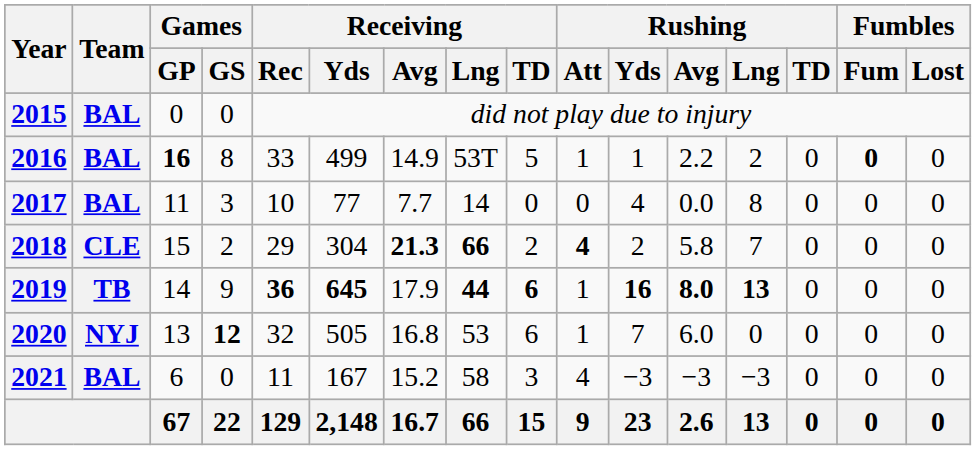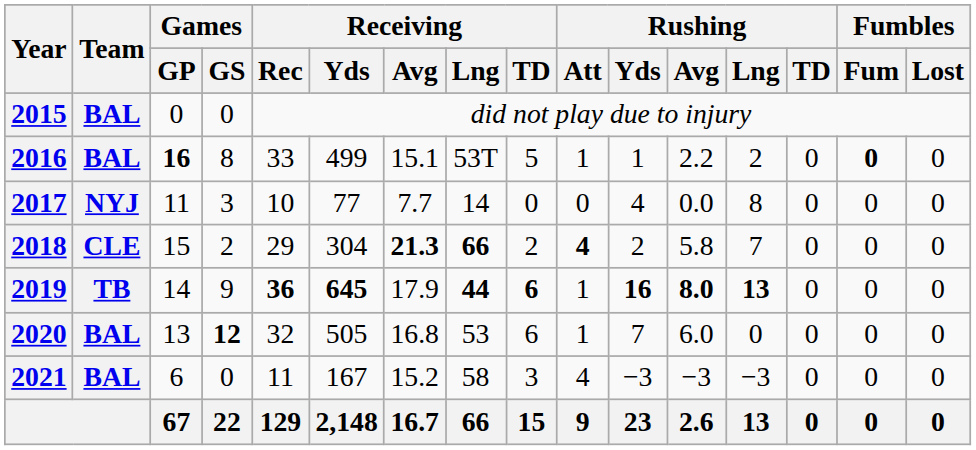 <table class=wikitable style="text-align:center;">
 <tr>
 <th rowspan="2">Year</th>
 <th rowspan="2">Team</th>
 <th colspan="2">Games</th>
 <th colspan="5">Receiving</th>
 <th colspan="5">Rushing</th>
 <th colspan="2">Fumbles</th>
 </tr>
 <tr>
 <th>GP</th>
 <th>GS</th>
 <th>Rec</th>
 <th>Yds</th>
 <th>Avg</th>
 <th>Lng</th>
 <th>TD</th>
 <th>Att</th>
 <th>Yds</th>
 <th>Avg</th>
 <th>Lng</th>
 <th>TD</th>
 <th>Fum</th>
 <th>Lost</th>
 </tr>
 <tr>
 <th><a href='#'>2015</a></th>
 <th><a href='#'>BAL</a></th>
 <td>0</td>
 <td>0</td>
 <td colspan="12"><em>did not play due to injury</em></td>
 </tr>
 <tr>
 <th><a href='#'>2016</a></th>
 <th><a href='#'>BAL</a></th>
 <td><strong>16</strong></td>
 <td>8</td>
 <td>33</td>
 <td>499</td>
-<td>14.9</td>
+<td>15.1</td>
 <td>53T</td>
 <td>5</td>
 <td>1</td>
 <td>1</td>
 <td>2.2</td>
 <td>2</td>
 <td>0</td>
 <td><strong>0</strong></td>
 <td>0</td>
 </tr>
 <tr>
 <th><a href='#'>2017</a></th>
-<th><a href='#'>BAL</a></th>
+<th><a href='#'>NYJ</a></th>
 <td>11</td>
 <td>3</td>
 <td>10</td>
 <td>77</td>
 <td>7.7</td>
 <td>14</td>
 <td>0</td>
 <td>0</td>
 <td>4</td>
 <td>0.0</td>
 <td>8</td>
 <td>0</td>
 <td>0</td>
 <td>0</td>
 </tr>
 <tr>
 <th><a href='#'>2018</a></th>
 <th><a href='#'>CLE</a></th>
 <td>15</td>
 <td>2</td>
 <td>29</td>
 <td>304</td>
 <td><strong>21.3</strong></td>
 <td><strong>66</strong></td>
 <td>2</td>
 <td><strong>4</strong></td>
 <td>2</td>
 <td>5.8</td>
 <td>7</td>
 <td>0</td>
 <td>0</td>
 <td>0</td>
 </tr>
 <tr>
 <th><a href='#'>2019</a></th>
 <th><a href='#'>TB</a></th>
 <td>14</td>
 <td>9</td>
 <td><strong>36</strong></td>
 <td><strong>645</strong></td>
 <td>17.9</td>
 <td><strong>44</strong></td>
 <td><strong>6</strong></td>
 <td>1</td>
 <td><strong>16</strong></td>
 <td><strong>8.0</strong></td>
 <td><strong>13</strong></td>
 <td>0</td>
 <td>0</td>
 <td>0</td>
 </tr>
 <tr>
 <th><a href='#'>2020</a></th>
-<th><a href='#'>NYJ</a></th>
+<th><a href='#'>BAL</a></th>
 <td>13</td>
 <td><strong>12</strong></td>
 <td>32</td>
 <td>505</td>
 <td>16.8</td>
 <td>53</td>
 <td>6</td>
 <td>1</td>
 <td>7</td>
 <td>6.0</td>
 <td>0</td>
 <td>0</td>
 <td>0</td>
 <td>0</td>
 </tr>
 <tr>
 <th><a href='#'>2021</a></th>
 <th><a href='#'>BAL</a></th>
 <td>6</td>
 <td>0</td>
 <td>11</td>
 <td>167</td>
 <td>15.2</td>
 <td>58</td>
 <td>3</td>
 <td>4</td>
 <td>−3</td>
 <td>−3</td>
 <td>−3</td>
 <td>0</td>
 <td>0</td>
 <td>0</td>
 </tr>
 <tr>
 <th colspan="2"></th>
 <th>67</th>
 <th>22</th>
 <th>129</th>
 <th>2,148</th>
 <th>16.7</th>
 <th>66</th>
 <th>15</th>
 <th>9</th>
 <th>23</th>
 <th>2.6</th>
 <th>13</th>
 <th>0</th>
 <th>0</th>
 <th>0</th>
 </tr>
 </table>
